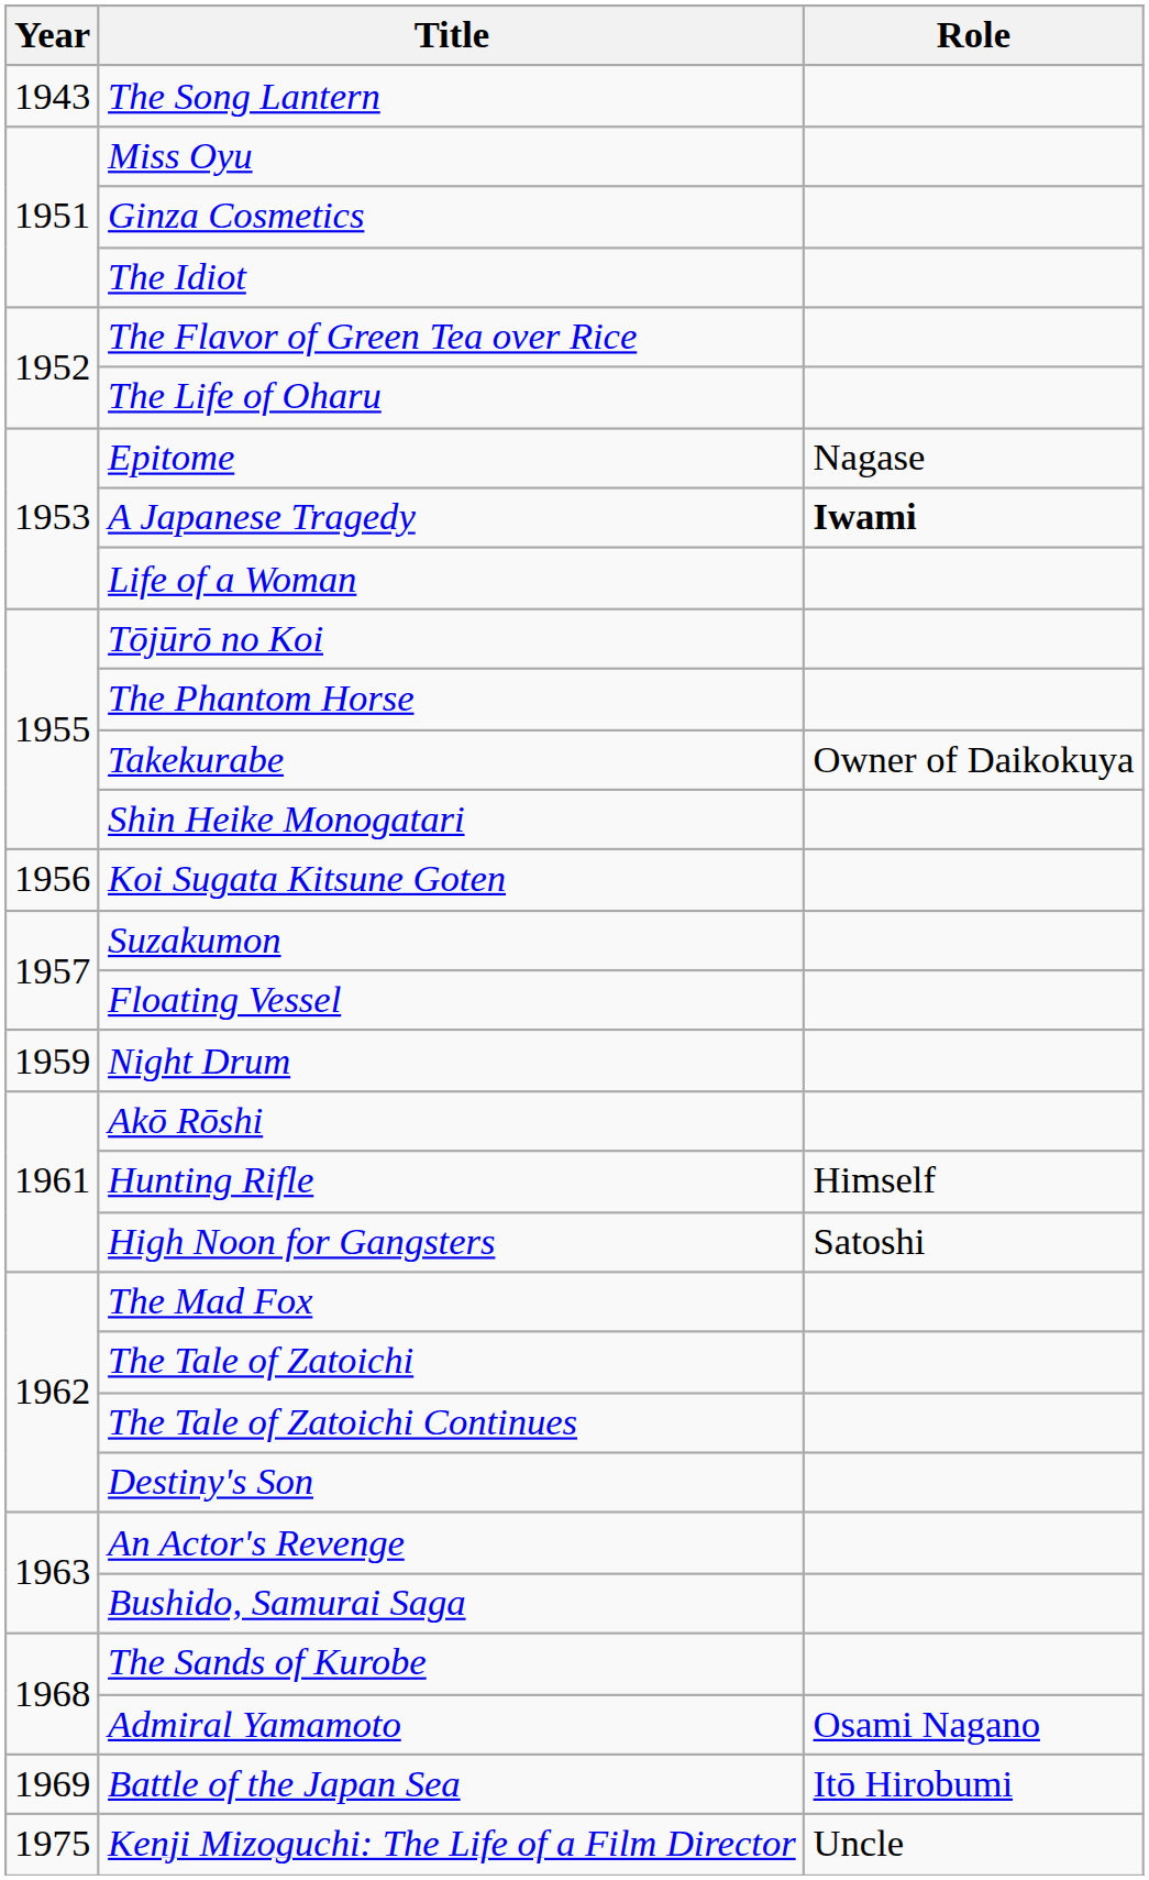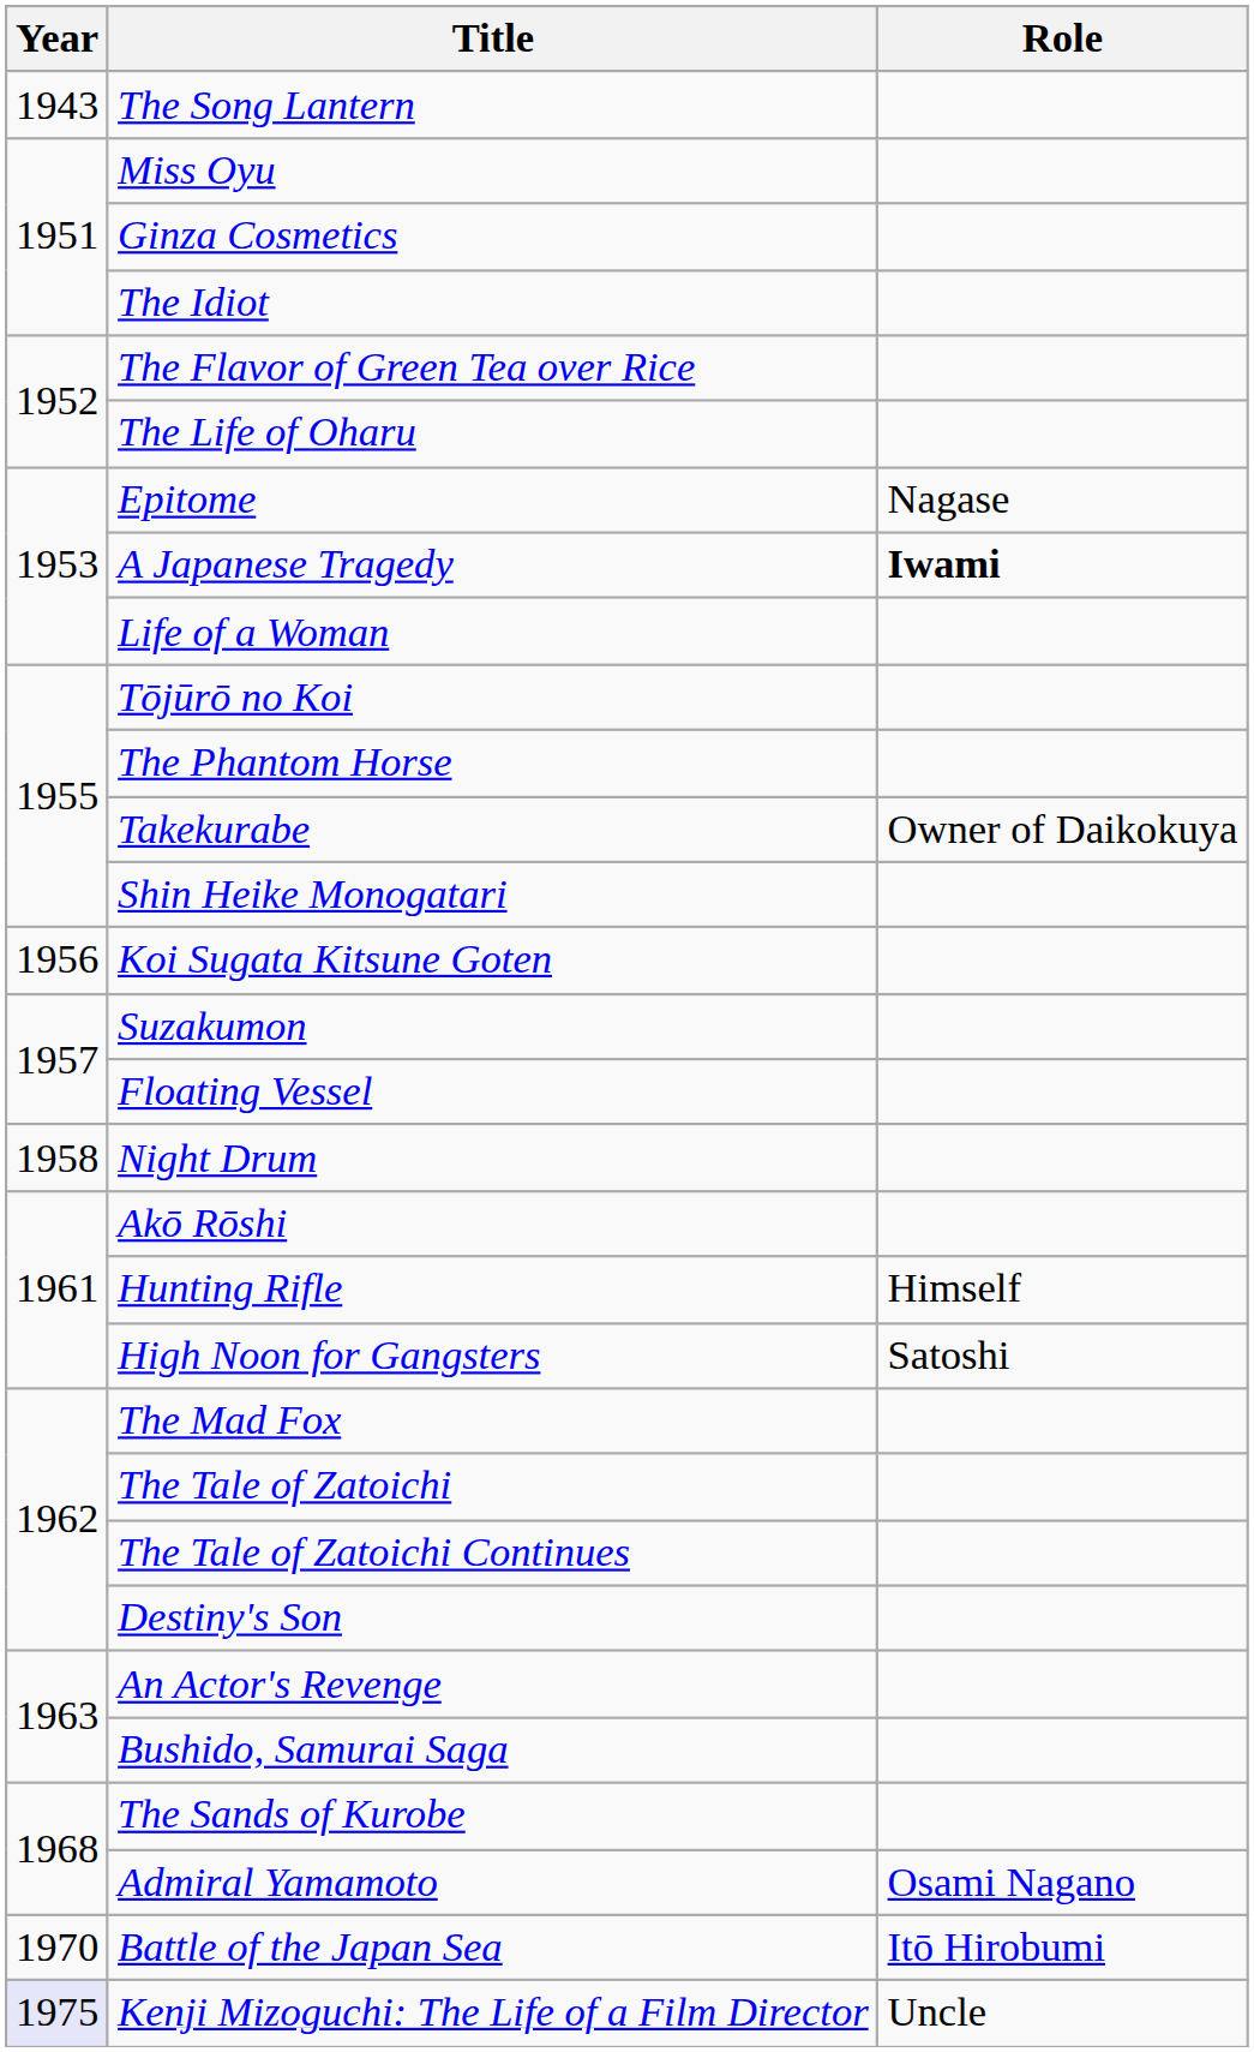 <table class="wikitable sortable">
 <tr>
 <th>Year</th>
 <th>Title</th>
 <th>Role</th>
 </tr>
 <tr>
 <td>1943</td>
 <td><em><a href='#'>The Song Lantern</a></em></td>
 <td></td>
 </tr>
 <tr>
 <td rowspan=3>1951</td>
 <td><em><a href='#'>Miss Oyu</a></em></td>
 <td></td>
 </tr>
 <tr>
 <td><em><a href='#'>Ginza Cosmetics</a></em></td>
 <td></td>
 </tr>
 <tr>
 <td><em><a href='#'>The Idiot</a></em></td>
 <td></td>
 </tr>
 <tr>
 <td rowspan=2>1952</td>
 <td><em><a href='#'>The Flavor of Green Tea over Rice</a></em></td>
 <td></td>
 </tr>
 <tr>
 <td><em><a href='#'>The Life of Oharu</a></em></td>
 <td></td>
 </tr>
 <tr>
 <td rowspan=3>1953</td>
 <td><em><a href='#'>Epitome</a></em></td>
 <td>Nagase</td>
 </tr>
 <tr>
 <td><em><a href='#'>A Japanese Tragedy</a></em></td>
 <td><strong>Iwami</strong></td>
 </tr>
 <tr>
 <td><em><a href='#'>Life of a Woman</a></em></td>
 <td></td>
 </tr>
 <tr>
 <td rowspan=4>1955</td>
 <td><em><a href='#'>Tōjūrō no Koi</a></em></td>
 <td></td>
 </tr>
 <tr>
 <td><em><a href='#'>The Phantom Horse</a></em></td>
 <td></td>
 </tr>
 <tr>
 <td><em><a href='#'>Takekurabe</a></em></td>
 <td>Owner of Daikokuya</td>
 </tr>
 <tr>
 <td><em><a href='#'>Shin Heike Monogatari</a></em></td>
 <td></td>
 </tr>
 <tr>
 <td>1956</td>
 <td><em><a href='#'>Koi Sugata Kitsune Goten</a></em></td>
 <td></td>
 </tr>
 <tr>
 <td rowspan=2>1957</td>
 <td><em><a href='#'>Suzakumon</a></em></td>
 <td></td>
 </tr>
 <tr>
 <td><em><a href='#'>Floating Vessel</a></em></td>
 <td></td>
 </tr>
 <tr>
-<td>1959</td>
+<td>1958</td>
 <td><em><a href='#'>Night Drum</a></em></td>
 <td></td>
 </tr>
 <tr>
 <td rowspan=3>1961</td>
 <td><em><a href='#'>Akō Rōshi</a></em></td>
 <td></td>
 </tr>
 <tr>
 <td><em><a href='#'>Hunting Rifle</a></em></td>
 <td>Himself</td>
 </tr>
 <tr>
 <td><em><a href='#'>High Noon for Gangsters</a></em></td>
 <td>Satoshi</td>
 </tr>
 <tr>
 <td rowspan=4>1962</td>
 <td><em><a href='#'>The Mad Fox</a></em></td>
 <td></td>
 </tr>
 <tr>
 <td><em><a href='#'>The Tale of Zatoichi</a></em></td>
 <td></td>
 </tr>
 <tr>
 <td><em><a href='#'>The Tale of Zatoichi Continues</a></em></td>
 <td></td>
 </tr>
 <tr>
 <td><em><a href='#'>Destiny's Son</a></em></td>
 <td></td>
 </tr>
 <tr>
 <td rowspan=2>1963</td>
 <td><em><a href='#'>An Actor's Revenge</a></em></td>
 <td></td>
 </tr>
 <tr>
 <td><em><a href='#'>Bushido, Samurai Saga</a></em></td>
 <td></td>
 </tr>
 <tr>
 <td rowspan=2>1968</td>
 <td><em><a href='#'>The Sands of Kurobe</a></em></td>
 <td></td>
 </tr>
 <tr>
 <td><em><a href='#'>Admiral Yamamoto</a></em></td>
 <td><a href='#'>Osami Nagano</a></td>
 </tr>
 <tr>
-<td>1969</td>
+<td>1970</td>
 <td><em><a href='#'>Battle of the Japan Sea</a></em></td>
 <td><a href='#'>Itō Hirobumi</a></td>
 </tr>
 <tr>
-<td>1975</td>
+<td style="background: lavender;">1975</td>
 <td><em><a href='#'>Kenji Mizoguchi: The Life of a Film Director</a></em></td>
 <td>Uncle</td>
 </tr>
 <tr>
 </tr>
 </table>
